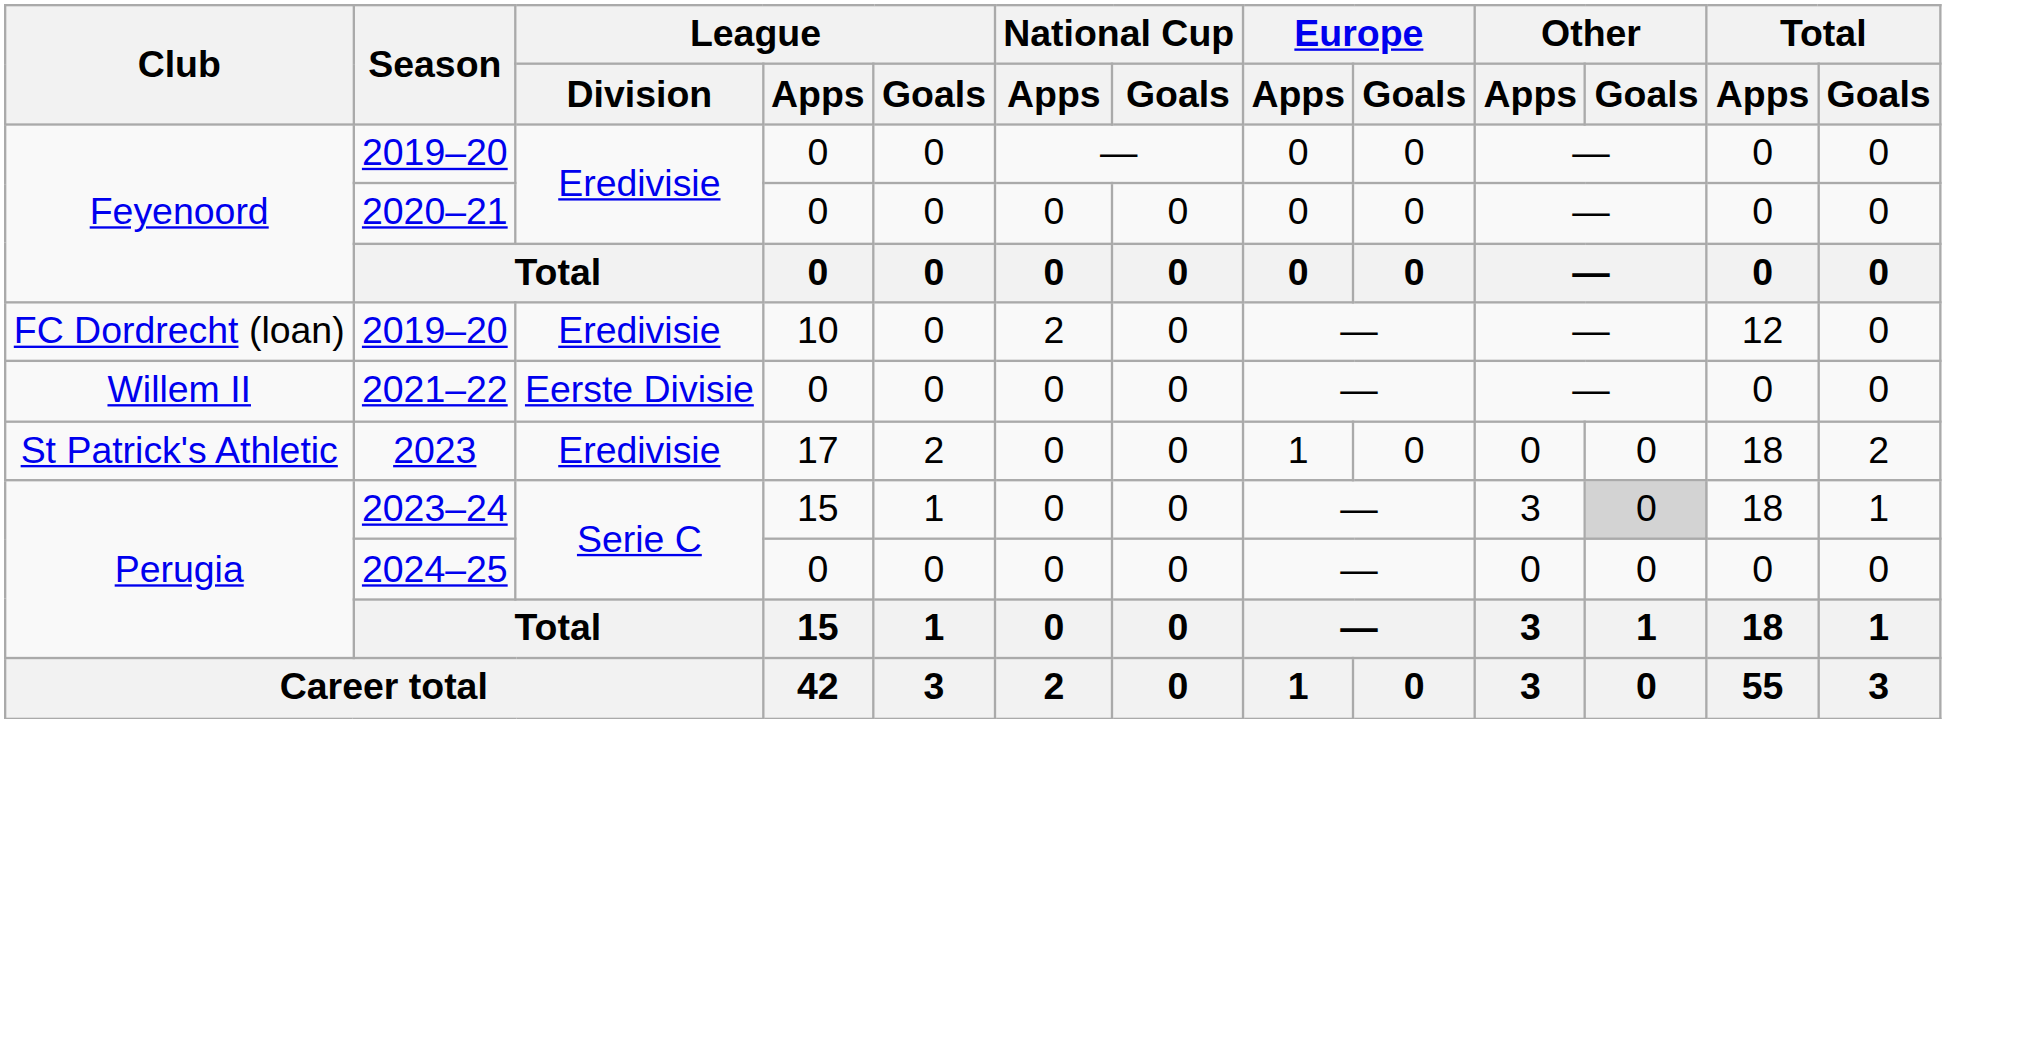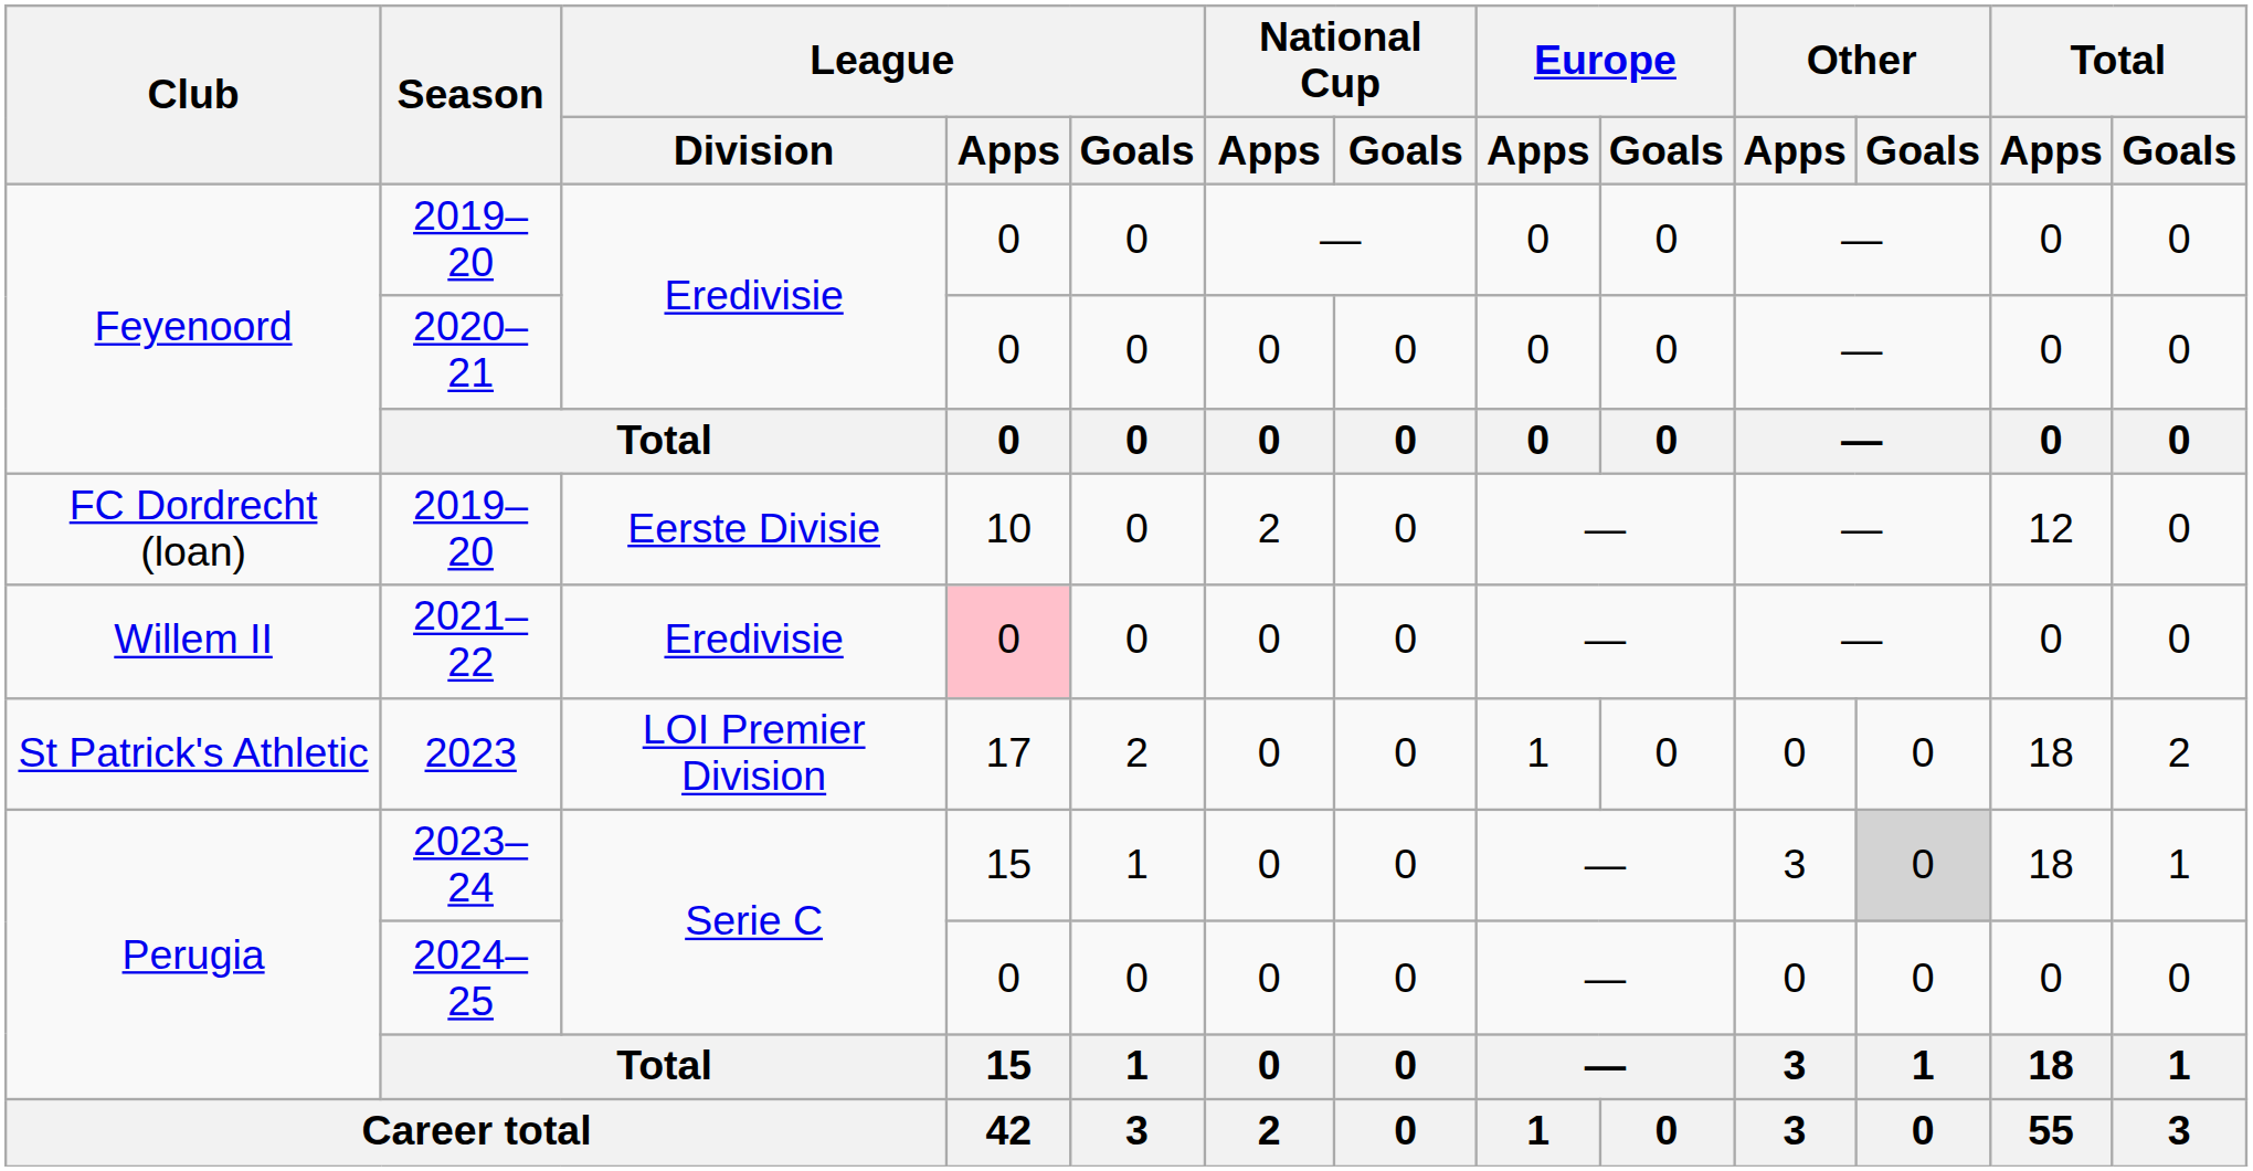 <table class="wikitable" style="text-align:center">
 <tr>
 <th rowspan="2">Club</th>
 <th rowspan="2">Season</th>
 <th colspan="3">League</th>
 <th colspan="2">National Cup</th>
 <th colspan="2"><a href='#'>Europe</a></th>
 <th colspan="2">Other</th>
 <th colspan="2">Total</th>
 </tr>
 <tr>
 <th>Division</th>
 <th>Apps</th>
 <th>Goals</th>
 <th>Apps</th>
 <th>Goals</th>
 <th>Apps</th>
 <th>Goals</th>
 <th>Apps</th>
 <th>Goals</th>
 <th>Apps</th>
 <th>Goals</th>
 </tr>
 <tr>
 <td rowspan="3"><a href='#'>Feyenoord</a></td>
 <td><a href='#'>2019–20</a></td>
 <td rowspan="2"><a href='#'>Eredivisie</a></td>
 <td>0</td>
 <td>0</td>
 <td colspan="2">—</td>
 <td>0</td>
 <td>0</td>
 <td colspan="2">—</td>
 <td>0</td>
 <td>0</td>
 </tr>
 <tr>
 <td><a href='#'>2020–21</a></td>
 <td>0</td>
 <td>0</td>
 <td>0</td>
 <td>0</td>
 <td>0</td>
 <td>0</td>
 <td colspan="2">—</td>
 <td>0</td>
 <td>0</td>
 </tr>
 <tr>
 <th colspan="2">Total</th>
 <th>0</th>
 <th>0</th>
 <th>0</th>
 <th>0</th>
 <th>0</th>
 <th>0</th>
 <th colspan="2">—</th>
 <th>0</th>
 <th>0</th>
 </tr>
 <tr>
 <td><a href='#'>FC Dordrecht</a> (loan)</td>
 <td><a href='#'>2019–20</a></td>
-<td><a href='#'>Eredivisie</a></td>
+<td><a href='#'>Eerste Divisie</a></td>
 <td>10</td>
 <td>0</td>
 <td>2</td>
 <td>0</td>
 <td colspan="2">—</td>
 <td colspan="2">—</td>
 <td>12</td>
 <td>0</td>
 </tr>
 <tr>
 <td><a href='#'>Willem II</a></td>
 <td><a href='#'>2021–22</a></td>
-<td><a href='#'>Eerste Divisie</a></td>
-<td>0</td>
+<td><a href='#'>Eredivisie</a></td>
+<td style="background: pink;">0</td>
 <td>0</td>
 <td>0</td>
 <td>0</td>
 <td colspan="2">—</td>
 <td colspan="2">—</td>
 <td>0</td>
 <td>0</td>
 </tr>
 <tr>
 <td><a href='#'>St Patrick's Athletic</a></td>
 <td><a href='#'>2023</a></td>
-<td><a href='#'>Eredivisie</a></td>
+<td><a href='#'>LOI Premier Division</a></td>
 <td>17</td>
 <td>2</td>
 <td>0</td>
 <td>0</td>
 <td>1</td>
 <td>0</td>
 <td>0</td>
 <td>0</td>
 <td>18</td>
 <td>2</td>
 </tr>
 <tr>
 <td rowspan="3"><a href='#'>Perugia</a></td>
 <td><a href='#'>2023–24</a></td>
 <td rowspan="2"><a href='#'>Serie C</a></td>
 <td>15</td>
 <td>1</td>
 <td>0</td>
 <td>0</td>
 <td colspan="2">—</td>
 <td>3</td>
 <td style="background: lightgrey;">0</td>
 <td>18</td>
 <td>1</td>
 </tr>
 <tr>
 <td><a href='#'>2024–25</a></td>
 <td>0</td>
 <td>0</td>
 <td>0</td>
 <td>0</td>
 <td colspan="2">—</td>
 <td>0</td>
 <td>0</td>
 <td>0</td>
 <td>0</td>
 </tr>
 <tr>
 <th colspan="2">Total</th>
 <th>15</th>
 <th>1</th>
 <th>0</th>
 <th>0</th>
 <th colspan="2">—</th>
 <th>3</th>
 <th>1</th>
 <th>18</th>
 <th>1</th>
 </tr>
 <tr>
 <th colspan="3">Career total</th>
 <th>42</th>
 <th>3</th>
 <th>2</th>
 <th>0</th>
 <th>1</th>
 <th>0</th>
 <th>3</th>
 <th>0</th>
 <th>55</th>
 <th>3</th>
 </tr>
 </table>
